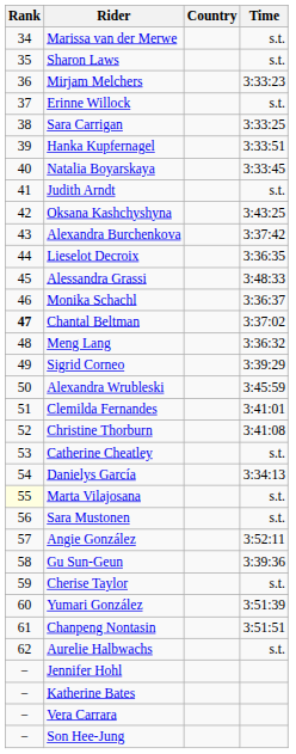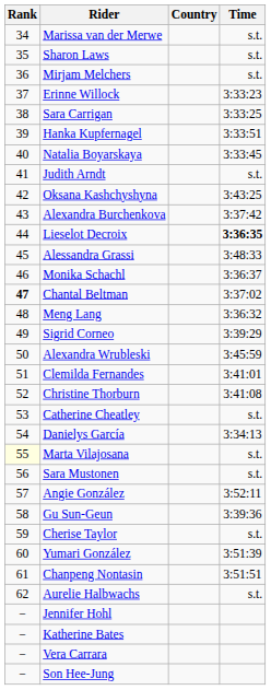 <table class="wikitable sortable" style="text-align:center;">
 <tr>
 <th>Rank</th>
 <th>Rider</th>
 <th>Country</th>
 <th>Time</th>
 </tr>
 <tr>
 <td>34</td>
 <td align=left><a href='#'>Marissa van der Merwe</a></td>
 <td></td>
 <td align=right>s.t.</td>
 </tr>
 <tr>
 <td>35</td>
 <td align=left><a href='#'>Sharon Laws</a></td>
 <td></td>
 <td align=right>s.t.</td>
 </tr>
 <tr>
 <td>36</td>
 <td align=left><a href='#'>Mirjam Melchers</a></td>
 <td></td>
-<td>3:33:23</td>
+<td align=right>s.t.</td>
 </tr>
 <tr>
 <td>37</td>
 <td align=left><a href='#'>Erinne Willock</a></td>
 <td></td>
-<td align=right>s.t.</td>
+<td>3:33:23</td>
 </tr>
 <tr>
 <td>38</td>
 <td align=left><a href='#'>Sara Carrigan</a></td>
 <td></td>
 <td>3:33:25</td>
 </tr>
 <tr>
 <td>39</td>
 <td align=left><a href='#'>Hanka Kupfernagel</a></td>
 <td></td>
 <td>3:33:51</td>
 </tr>
 <tr>
 <td>40</td>
 <td align=left><a href='#'>Natalia Boyarskaya</a></td>
 <td></td>
 <td>3:33:45</td>
 </tr>
 <tr>
 <td>41</td>
 <td align=left><a href='#'>Judith Arndt</a></td>
 <td></td>
 <td align=right>s.t.</td>
 </tr>
 <tr>
 <td>42</td>
 <td align=left><a href='#'>Oksana Kashchyshyna</a></td>
 <td></td>
 <td>3:43:25</td>
 </tr>
 <tr>
 <td>43</td>
 <td align=left><a href='#'>Alexandra Burchenkova</a></td>
 <td></td>
 <td>3:37:42</td>
 </tr>
 <tr>
 <td>44</td>
 <td align=left><a href='#'>Lieselot Decroix</a></td>
 <td></td>
-<td>3:36:35</td>
+<td><strong>3:36:35</strong></td>
 </tr>
 <tr>
 <td>45</td>
 <td align=left><a href='#'>Alessandra Grassi</a></td>
 <td></td>
 <td>3:48:33</td>
 </tr>
 <tr>
 <td>46</td>
 <td align=left><a href='#'>Monika Schachl</a></td>
 <td></td>
 <td>3:36:37</td>
 </tr>
 <tr>
 <td><strong>47</strong></td>
 <td align=left><a href='#'>Chantal Beltman</a></td>
 <td></td>
 <td>3:37:02</td>
 </tr>
 <tr>
 <td>48</td>
 <td align=left><a href='#'>Meng Lang</a></td>
 <td></td>
 <td>3:36:32</td>
 </tr>
 <tr>
 <td>49</td>
 <td align=left><a href='#'>Sigrid Corneo</a></td>
 <td></td>
 <td>3:39:29</td>
 </tr>
 <tr>
 <td>50</td>
 <td align=left><a href='#'>Alexandra Wrubleski</a></td>
 <td></td>
 <td>3:45:59</td>
 </tr>
 <tr>
 <td>51</td>
 <td align=left><a href='#'>Clemilda Fernandes</a></td>
 <td></td>
 <td>3:41:01</td>
 </tr>
 <tr>
 <td>52</td>
 <td align=left><a href='#'>Christine Thorburn</a></td>
 <td></td>
 <td>3:41:08</td>
 </tr>
 <tr>
 <td>53</td>
 <td align=left><a href='#'>Catherine Cheatley</a></td>
 <td></td>
 <td align=right>s.t.</td>
 </tr>
 <tr>
 <td>54</td>
 <td align=left><a href='#'>Danielys García</a></td>
 <td></td>
 <td>3:34:13</td>
 </tr>
 <tr>
 <td style="background: lightyellow;">55</td>
 <td align=left><a href='#'>Marta Vilajosana</a></td>
 <td></td>
 <td align=right>s.t.</td>
 </tr>
 <tr>
 <td>56</td>
 <td align=left><a href='#'>Sara Mustonen</a></td>
 <td></td>
 <td align=right>s.t.</td>
 </tr>
 <tr>
 <td>57</td>
 <td align=left><a href='#'>Angie González</a></td>
 <td></td>
 <td>3:52:11</td>
 </tr>
 <tr>
 <td>58</td>
 <td align=left><a href='#'>Gu Sun-Geun</a></td>
 <td></td>
 <td>3:39:36</td>
 </tr>
 <tr>
 <td>59</td>
 <td align=left><a href='#'>Cherise Taylor</a></td>
 <td></td>
 <td align=right>s.t.</td>
 </tr>
 <tr>
 <td>60</td>
 <td align=left><a href='#'>Yumari González</a></td>
 <td></td>
 <td>3:51:39</td>
 </tr>
 <tr>
 <td>61</td>
 <td align=left><a href='#'>Chanpeng Nontasin</a></td>
 <td></td>
 <td>3:51:51</td>
 </tr>
 <tr>
 <td>62</td>
 <td align=left><a href='#'>Aurelie Halbwachs</a></td>
 <td></td>
 <td align=right>s.t.</td>
 </tr>
 <tr>
 <td>−</td>
 <td align=left><a href='#'>Jennifer Hohl</a></td>
 <td></td>
 <td></td>
 </tr>
 <tr>
 <td>−</td>
 <td align=left><a href='#'>Katherine Bates</a></td>
 <td></td>
 <td></td>
 </tr>
 <tr>
 <td>−</td>
 <td align=left><a href='#'>Vera Carrara</a></td>
 <td></td>
 <td></td>
 </tr>
 <tr>
 <td>−</td>
 <td align=left><a href='#'>Son Hee-Jung</a></td>
 <td></td>
 <td></td>
 </tr>
 </table>
